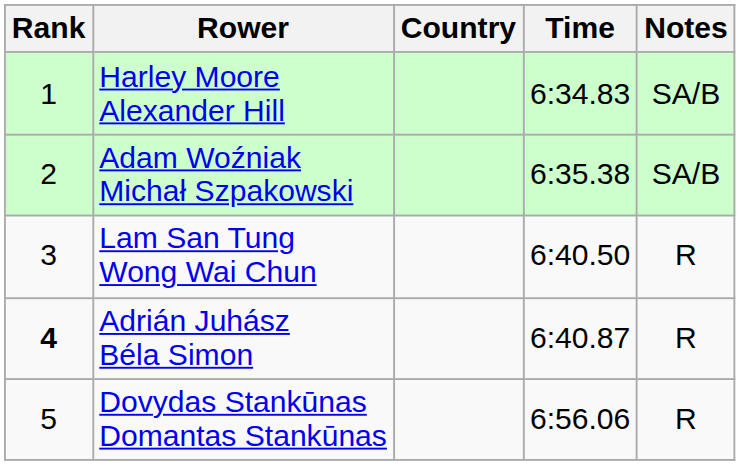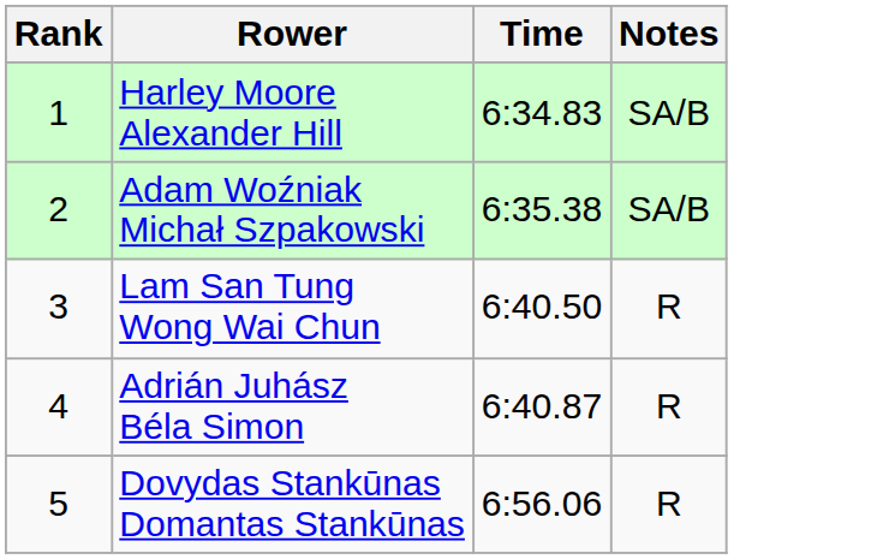 <table class="wikitable" style="text-align:center">
 <tr>
 <th>Rank</th>
 <th>Rower</th>
-<th>Country</th>
 <th>Time</th>
 <th>Notes</th>
 </tr>
 <tr bgcolor=ccffcc>
 <td>1</td>
 <td align="left"><a href='#'>Harley Moore</a><br><a href='#'>Alexander Hill</a></td>
-<td align="left"></td>
 <td>6:34.83</td>
 <td>SA/B</td>
 </tr>
 <tr bgcolor=ccffcc>
 <td>2</td>
 <td align="left"><a href='#'>Adam Woźniak</a><br><a href='#'>Michał Szpakowski</a></td>
-<td align="left"></td>
 <td>6:35.38</td>
 <td>SA/B</td>
 </tr>
 <tr>
 <td>3</td>
 <td align="left"><a href='#'>Lam San Tung</a><br><a href='#'>Wong Wai Chun</a></td>
-<td align="left"></td>
 <td>6:40.50</td>
 <td>R</td>
 </tr>
 <tr>
-<td><strong>4</strong></td>
+<td>4</td>
 <td align="left"><a href='#'>Adrián Juhász</a><br><a href='#'>Béla Simon</a></td>
-<td align="left"></td>
 <td>6:40.87</td>
 <td>R</td>
 </tr>
 <tr>
 <td>5</td>
 <td align="left"><a href='#'>Dovydas Stankūnas</a><br><a href='#'>Domantas Stankūnas</a></td>
-<td align="left"></td>
 <td>6:56.06</td>
 <td>R</td>
 </tr>
 </table>
